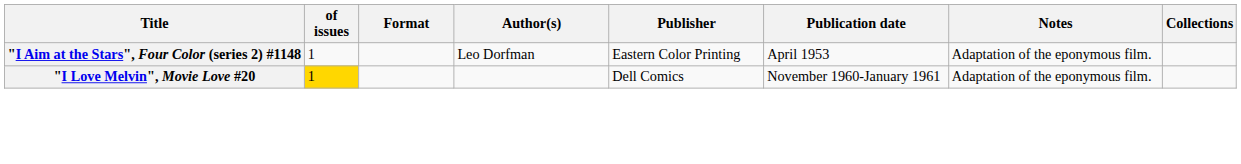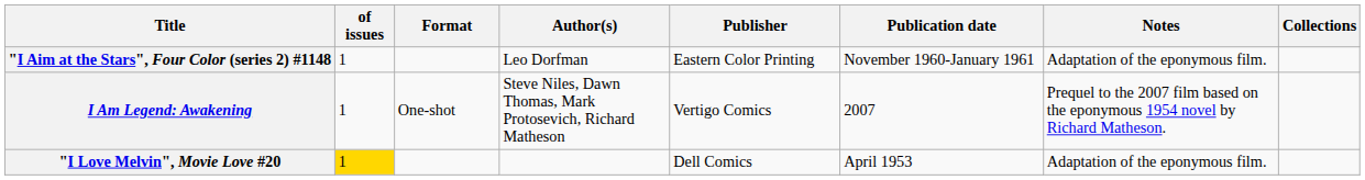 <table class="wikitable">
 <tr>
 <th>Title</th>
 <th style="width:40pt"> of issues</th>
 <th style="width:75pt">Format</th>
 <th style="width:125pt">Author(s)</th>
 <th style="width:125pt">Publisher</th>
 <th style="width:150pt">Publication date</th>
 <th style="width:175pt">Notes</th>
 <th>Collections</th>
 </tr>
 <tr>
 <th>"<a href='#'>I Aim at the Stars</a>", <em>Four Color</em> (series 2) #1148</th>
 <td>1</td>
 <td></td>
 <td>Leo Dorfman</td>
 <td>Eastern Color Printing</td>
-<td>April 1953</td>
+<td>November 1960-January 1961</td>
 <td>Adaptation of the eponymous film.</td>
+<td></td>
+</tr>
+<tr>
+<th><em><a href='#'>I Am Legend: Awakening</a></em></th>
+<td>1</td>
+<td>One-shot</td>
+<td>Steve Niles, Dawn Thomas, Mark Protosevich, Richard Matheson </td>
+<td>Vertigo Comics</td>
+<td>2007</td>
+<td>Prequel to the 2007 film based on the eponymous <a href='#'>1954 novel</a> by <a href='#'>Richard Matheson</a>.</td>
 <td></td>
 </tr>
 <tr>
 <th>"<a href='#'>I Love Melvin</a>", <em>Movie Love</em> #20</th>
 <td style="background: gold;">1</td>
 <td></td>
 <td></td>
 <td>Dell Comics</td>
-<td>November 1960-January 1961</td>
+<td>April 1953</td>
 <td>Adaptation of the eponymous film.</td>
 <td></td>
 </tr>
 </table>
